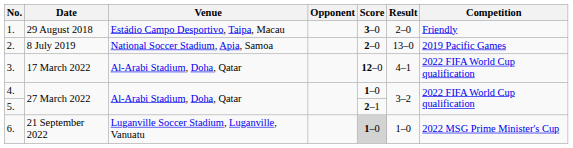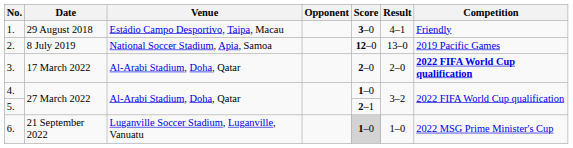 <table class="wikitable" style="font-size:100%;">
 <tr>
 <th>No.</th>
 <th>Date</th>
 <th>Venue</th>
 <th>Opponent</th>
 <th>Score</th>
 <th>Result</th>
 <th>Competition</th>
 </tr>
 <tr>
 <td>1.</td>
 <td>29 August 2018</td>
 <td><a href='#'>Estádio Campo Desportivo</a>, <a href='#'>Taipa</a>, Macau</td>
 <td></td>
 <td align=center><strong>3</strong>–0</td>
-<td align=center>2–0</td>
+<td align=center>4–1</td>
 <td><a href='#'>Friendly</a></td>
 </tr>
 <tr>
 <td>2.</td>
 <td>8 July 2019</td>
 <td><a href='#'>National Soccer Stadium</a>, <a href='#'>Apia</a>, Samoa</td>
 <td></td>
-<td align=center><strong>2</strong>–0</td>
+<td align=center><strong>12</strong>–0</td>
 <td align=center>13–0</td>
 <td><a href='#'>2019 Pacific Games</a></td>
 </tr>
 <tr>
 <td>3.</td>
 <td>17 March 2022</td>
 <td><a href='#'>Al-Arabi Stadium</a>, <a href='#'>Doha</a>, Qatar</td>
 <td></td>
-<td align=center><strong>12</strong>–0</td>
-<td align=center>4–1</td>
-<td><a href='#'>2022 FIFA World Cup qualification</a></td>
+<td align=center><strong>2</strong>–0</td>
+<td align=center>2–0</td>
+<td><strong><a href='#'>2022 FIFA World Cup qualification</a></strong></td>
 </tr>
 <tr>
 <td>4.</td>
 <td rowspan="2">27 March 2022</td>
 <td rowspan="2"><a href='#'>Al-Arabi Stadium</a>, <a href='#'>Doha</a>, Qatar</td>
 <td rowspan="2"></td>
 <td align=center><strong>1</strong>–0</td>
 <td rowspan="2" align="center">3–2</td>
 <td rowspan="2"><a href='#'>2022 FIFA World Cup qualification</a></td>
 </tr>
 <tr>
 <td>5.</td>
 <td align=center><strong>2</strong>–1</td>
 </tr>
 <tr>
 <td>6.</td>
 <td>21 September 2022</td>
 <td><a href='#'>Luganville Soccer Stadium</a>, <a href='#'>Luganville</a>, Vanuatu</td>
 <td></td>
 <td align=center style="background: lightgrey;"><strong>1</strong>–0</td>
 <td align=center>1–0</td>
 <td><a href='#'>2022 MSG Prime Minister's Cup</a></td>
 </tr>
 </table>
